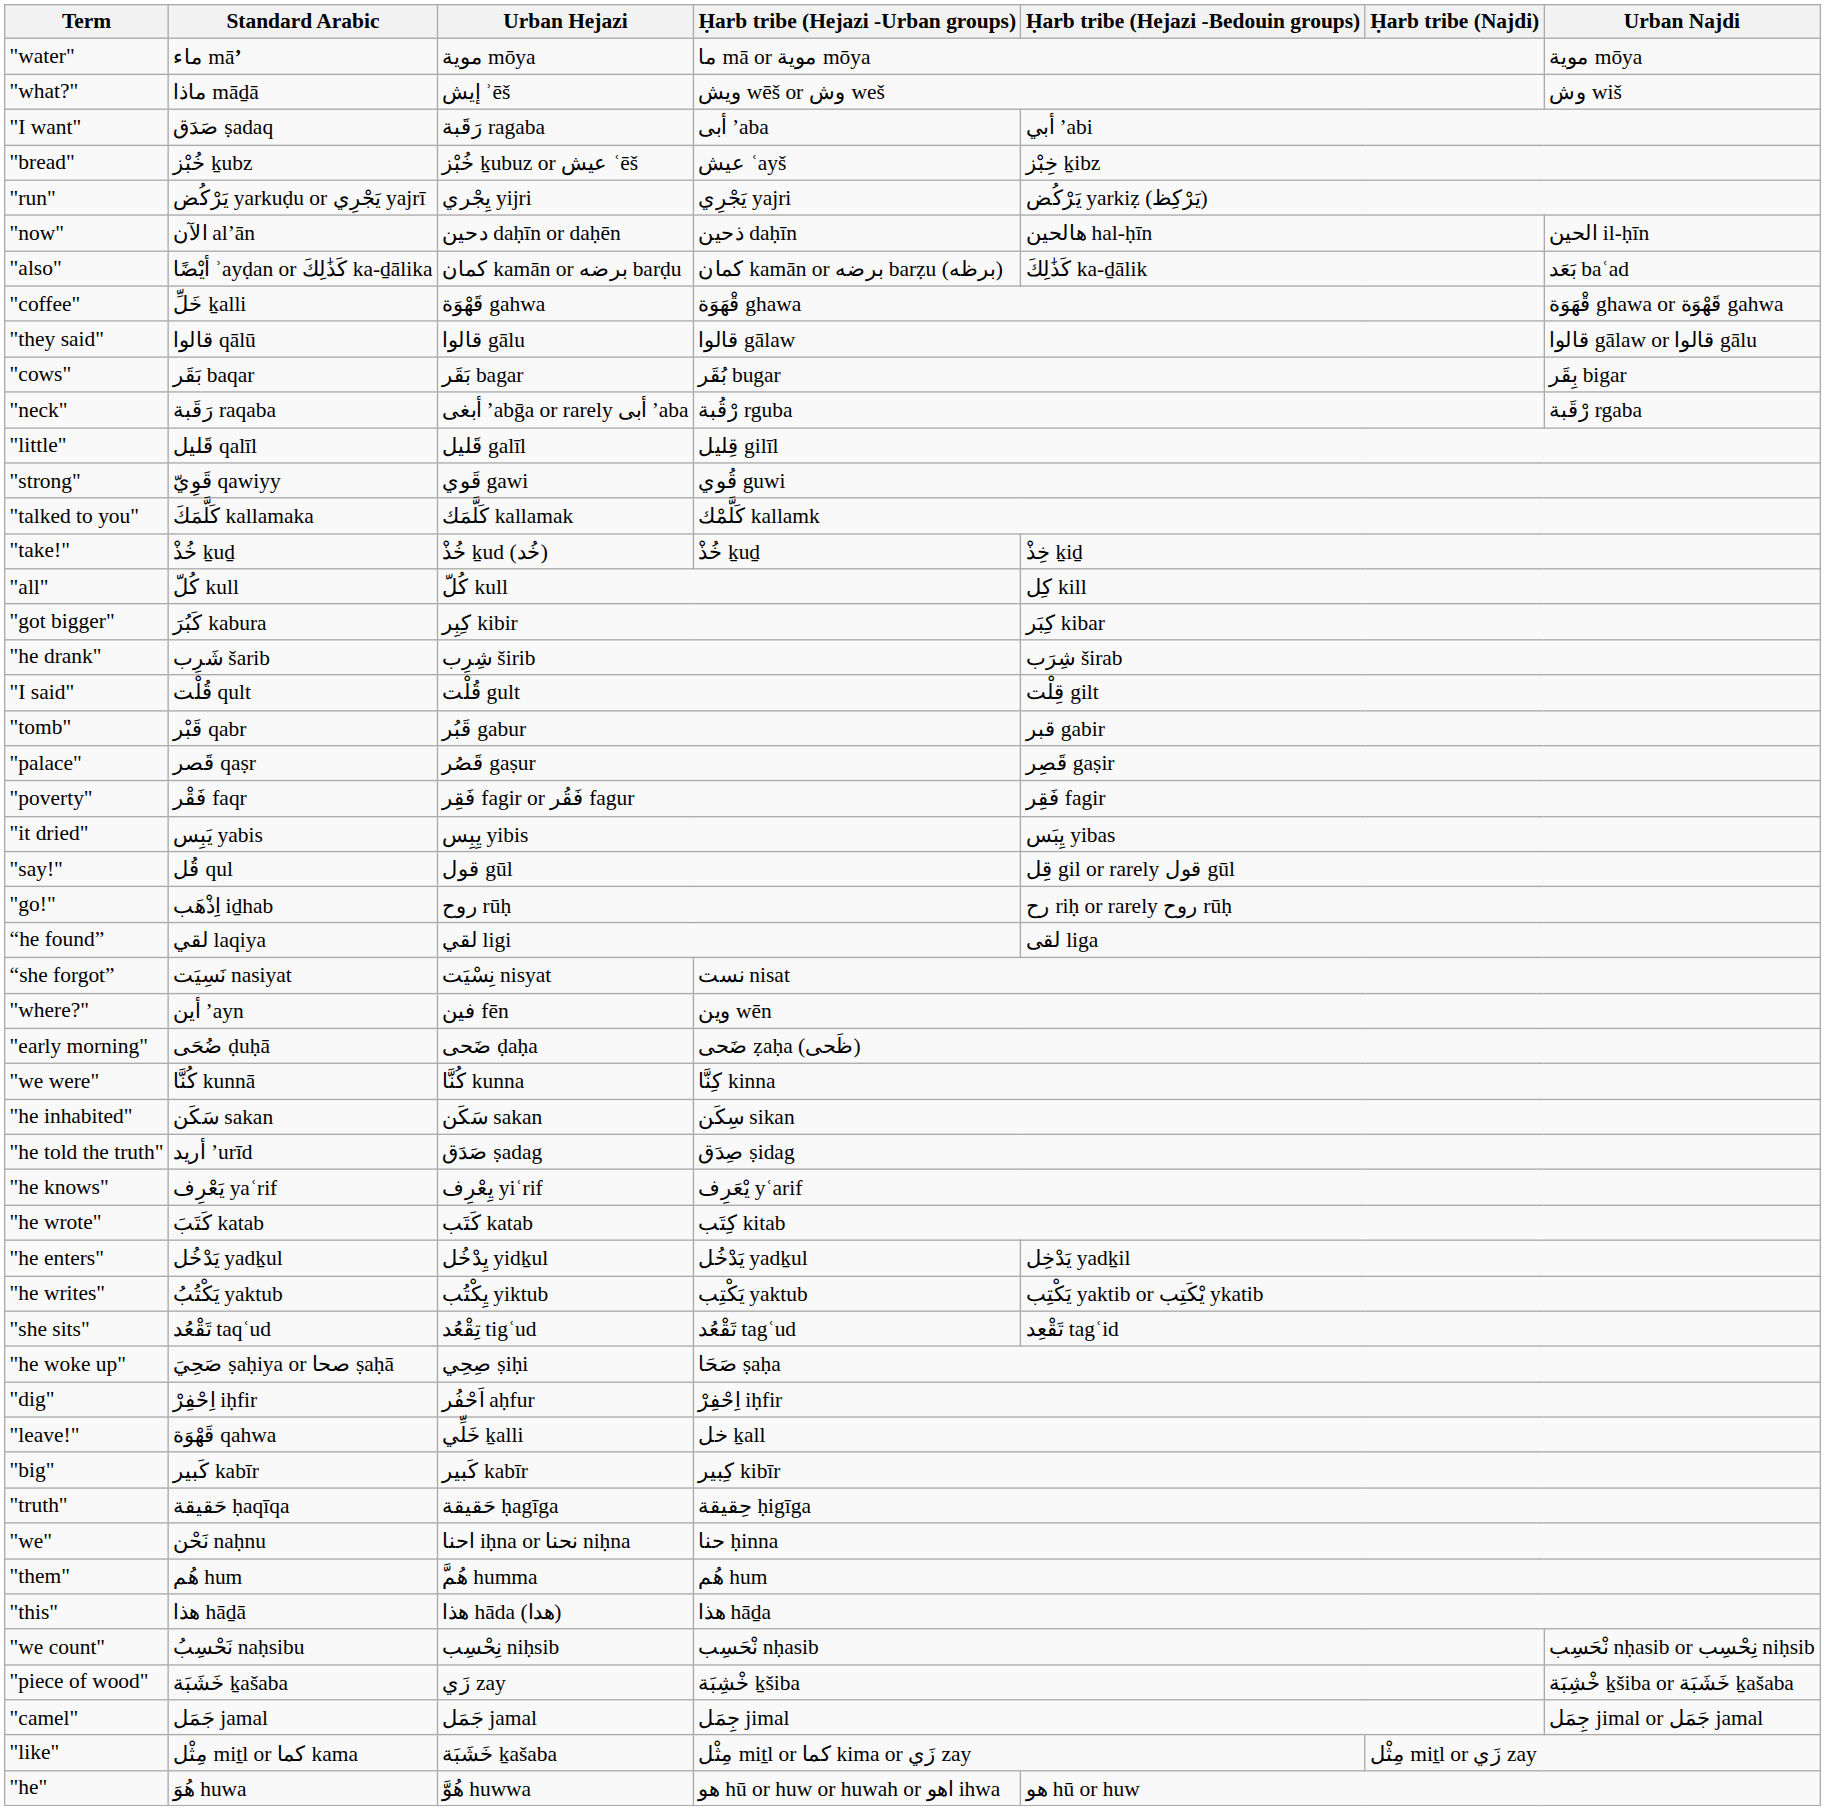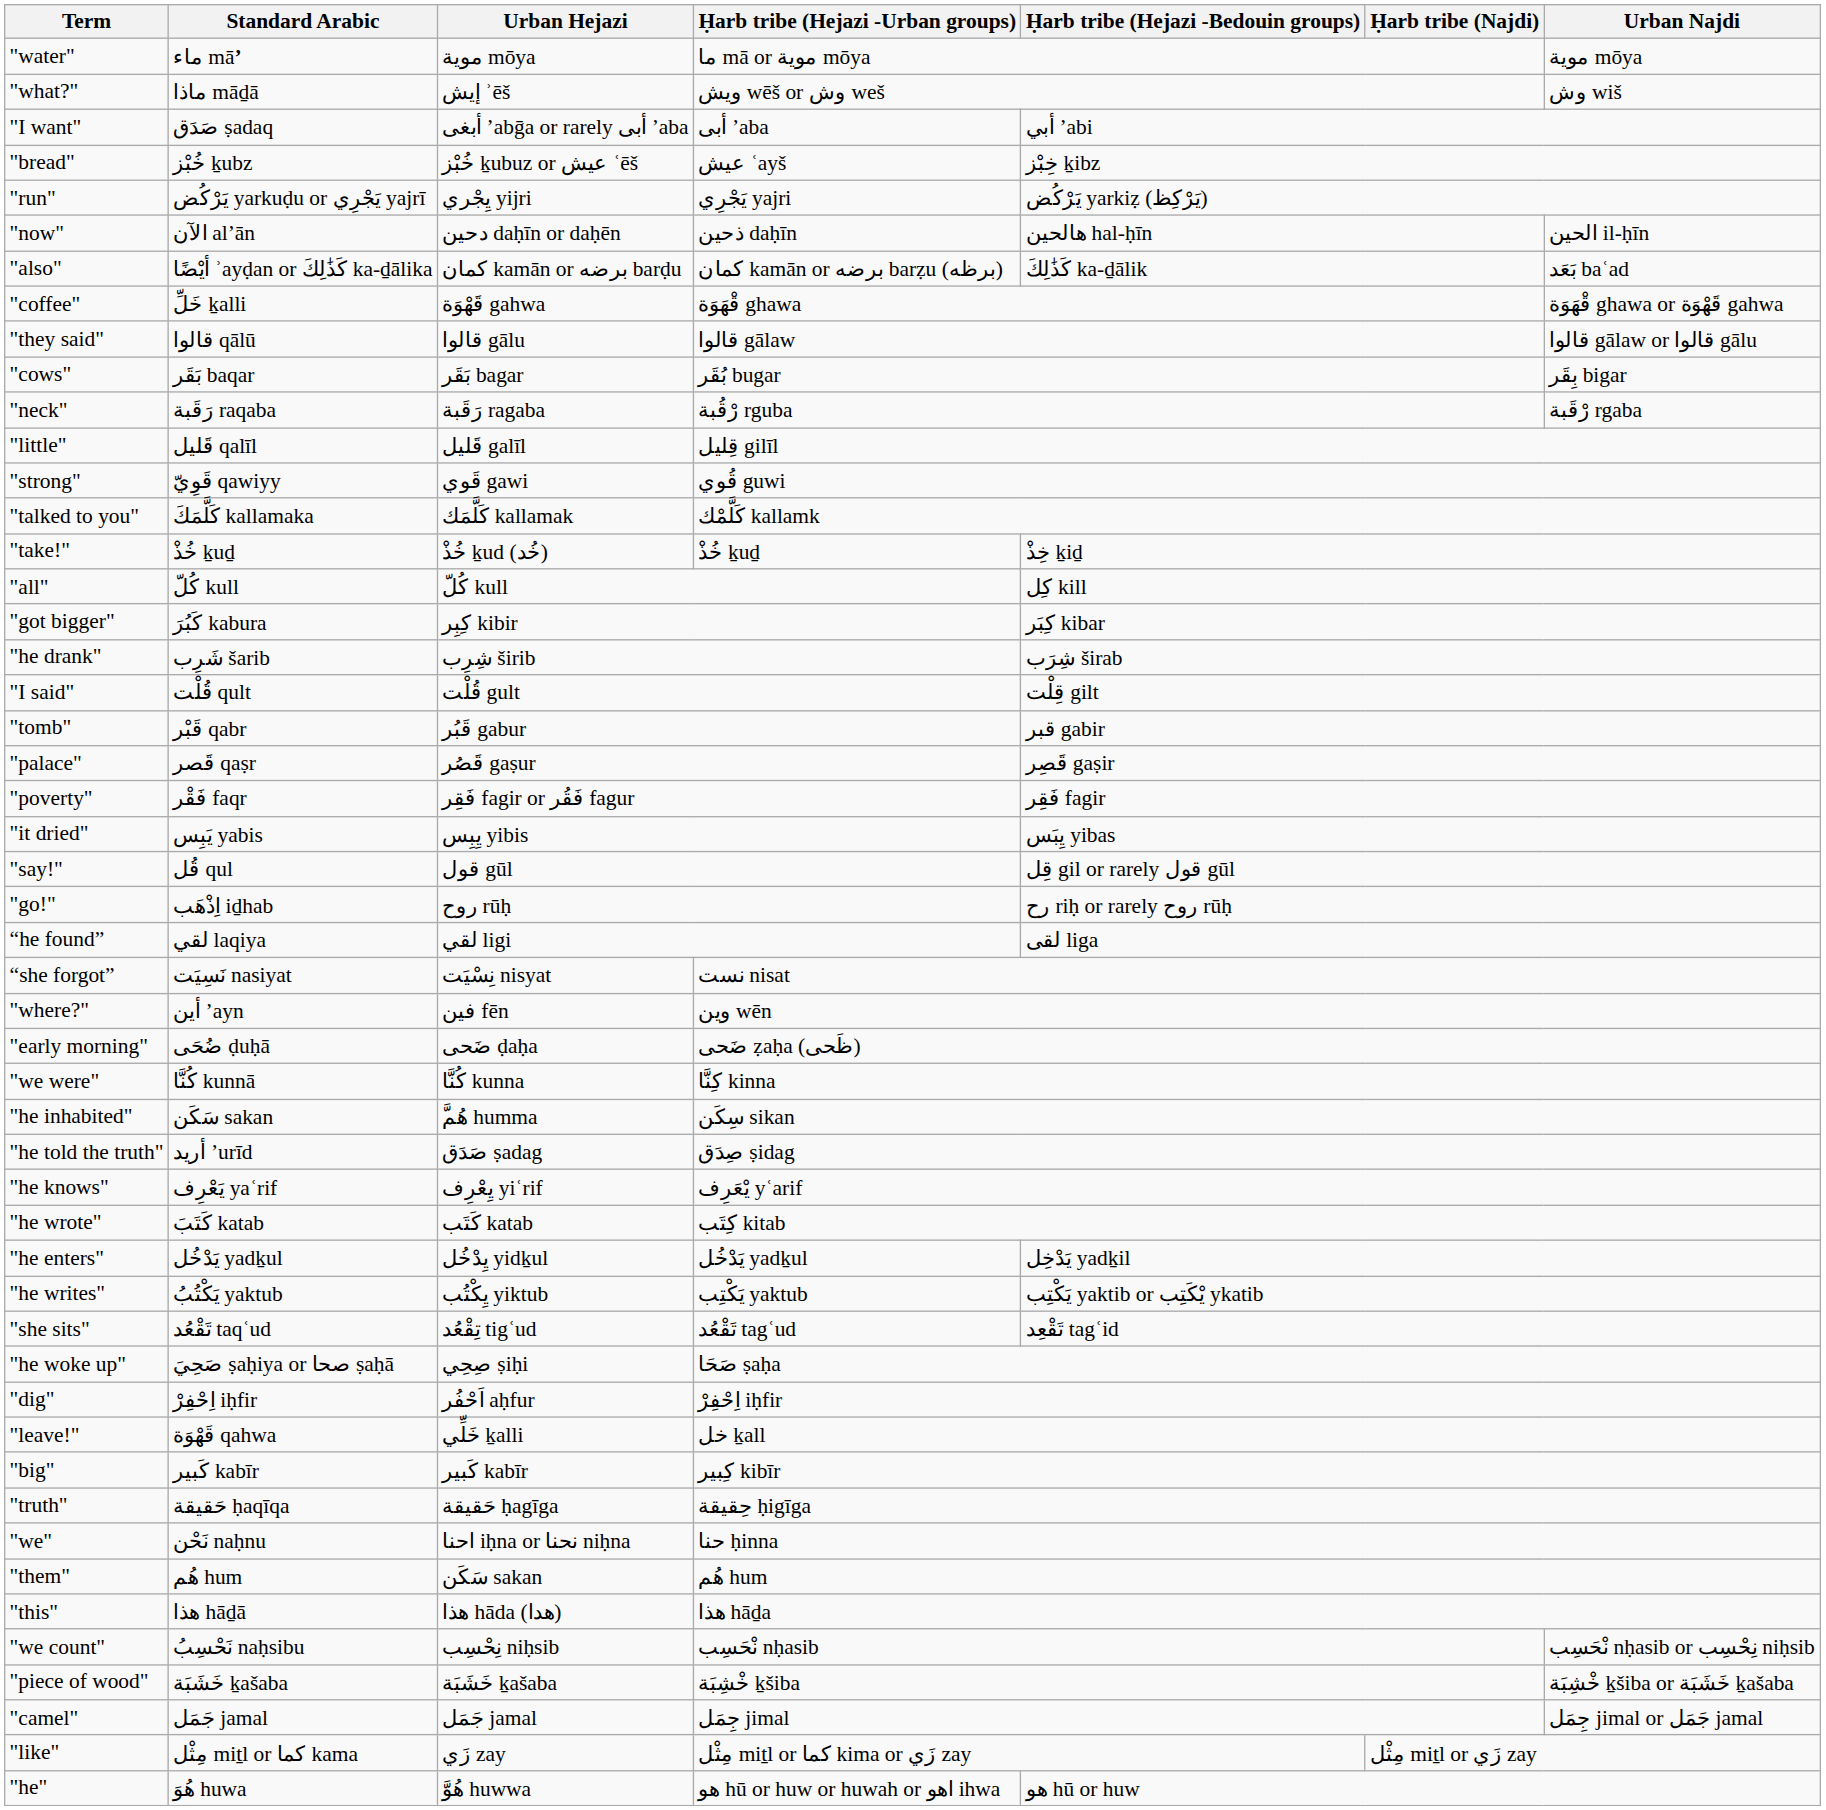 <table class="wikitable sortable">
 <tr>
 <th>Term</th>
 <th>Standard Arabic</th>
 <th>Urban Hejazi</th>
 <th><strong>Ḥarb tribe (</strong>Hejazi -Urban groups)</th>
 <th><strong>Ḥarb tribe (</strong>Hejazi -Bedouin groups)</th>
 <th><strong>Ḥarb tribe (</strong>Najdi)</th>
 <th>Urban Najdi</th>
 </tr>
 <tr>
 <td>"water"</td>
 <td>ماء mā<strong>ʼ</strong></td>
 <td>موية mōya</td>
 <td colspan="3">ما mā or موية mōya</td>
 <td>موية mōya</td>
 </tr>
 <tr>
 <td>"what?"</td>
 <td>ماذا māḏā</td>
 <td>إيش ʾēš</td>
 <td colspan="3">ويش  wēš or وش weš</td>
 <td>وش wiš</td>
 </tr>
 <tr>
 <td>"I want"</td>
 <td>صَدَق ṣadaq</td>
-<td>رَقَبة ragaba</td>
+<td>أبغى ʼabḡa or rarely أبى ʼaba</td>
 <td>أبى ʼaba</td>
 <td colspan="3">أبي ʼabi</td>
 </tr>
 <tr>
 <td>"bread"</td>
 <td>خُبْز ḵubz</td>
 <td>خُبْز ḵubuz or عيش ʿēš</td>
 <td>عيش ʿayš</td>
 <td colspan="3">خِبْز ḵibz</td>
 </tr>
 <tr>
 <td>"run"</td>
 <td>يَرْكُض yarkuḍu or يَجْرِي yajrī</td>
 <td>يِجْري yijri</td>
 <td>يَجْرِي yajri</td>
 <td colspan="3">يَرْكُض yarkiẓ (يَرْكِظ)</td>
 </tr>
 <tr>
 <td>"now"</td>
 <td>الآن alʼān</td>
 <td>دحين daḥīn or daḥēn</td>
 <td>ذحين daḥīn</td>
 <td colspan="2">هالحين hal-ḥīn</td>
 <td>الحين il-ḥīn</td>
 </tr>
 <tr>
 <td>"also"</td>
 <td>أيْضًا ʾayḍan or كَذَٰلِكَ ka-ḏālika</td>
 <td>كمان kamān or برضه barḍu</td>
 <td>كمان kamān or برضه barẓu (برظه)</td>
 <td colspan="2">كَذَٰلِكَ ka-ḏālik</td>
 <td>بَعَد baʿad</td>
 </tr>
 <tr>
 <td>"coffee"</td>
 <td>خَلِّ ḵalli</td>
 <td>قَهْوَة gahwa</td>
 <td colspan="3">قْهَوَة ghawa</td>
 <td>قْهَوَة ghawa or قَهْوَة gahwa</td>
 </tr>
 <tr>
 <td>"they said"</td>
 <td>قالوا qālū</td>
 <td>قالوا gālu</td>
 <td colspan="3">قالوا gālaw</td>
 <td>قالوا gālaw or قالوا gālu</td>
 </tr>
 <tr>
 <td>"cows"</td>
 <td>بَقَر baqar</td>
 <td>بَقَر bagar</td>
 <td colspan="3">بُقَر bugar</td>
 <td>بِقَر bigar</td>
 </tr>
 <tr>
 <td>"neck"</td>
 <td>رَقَبة raqaba</td>
-<td>أبغى ʼabḡa or rarely أبى ʼaba</td>
+<td>رَقَبة ragaba</td>
 <td colspan="3">رْقُبة rguba</td>
 <td>رْقَبة rgaba</td>
 </tr>
 <tr>
 <td>"little"</td>
 <td>قَليل qalīl</td>
 <td>قَليل galīl</td>
 <td colspan="4">قِليل gilīl</td>
 </tr>
 <tr>
 <td>"strong"</td>
 <td>قَوِيّ qawiyy</td>
 <td>قَوي gawi</td>
 <td colspan="4">قُوي guwi</td>
 </tr>
 <tr>
 <td>"talked to you"</td>
 <td>كَلَّمَكَ kallamaka</td>
 <td>كَلَّمَك kallamak</td>
 <td colspan="4">كَلَّمْك kallamk</td>
 </tr>
 <tr>
 <td>"take!"</td>
 <td>خُذْ ḵuḏ</td>
 <td>خُذْ ḵud (خُد)</td>
 <td>خُذْ ḵuḏ</td>
 <td colspan="3">خِذْ ḵiḏ</td>
 </tr>
 <tr>
 <td>"all"</td>
 <td>كُلّ kull</td>
 <td colspan="2">كُلّ kull</td>
 <td colspan="3">كِل kill</td>
 </tr>
 <tr>
 <td>"got bigger"</td>
 <td>كَبُرَ kabura</td>
 <td colspan="2">كِبِر kibir</td>
 <td colspan="3">كِبَر kibar</td>
 </tr>
 <tr>
 <td>"he drank"</td>
 <td>شَرِب šarib</td>
 <td colspan="2">شِرِب širib</td>
 <td colspan="3">شِرَب širab</td>
 </tr>
 <tr>
 <td>"I said"</td>
 <td>قُلْت qult</td>
 <td colspan="2">قُلْت gult</td>
 <td colspan="3">قِلْت gilt</td>
 </tr>
 <tr>
 <td>"tomb"</td>
 <td>قَبْر qabr</td>
 <td colspan="2">قَبُر gabur</td>
 <td colspan="3">قبر gabir</td>
 </tr>
 <tr>
 <td>"palace"</td>
 <td>قَصر qaṣr</td>
 <td colspan="2">قَصُر gaṣur</td>
 <td colspan="3">قَصِر gaṣir</td>
 </tr>
 <tr>
 <td>"poverty"</td>
 <td>فَقْر faqr</td>
 <td colspan="2">فَقِر fagir or فَقُر fagur</td>
 <td colspan="3">فَقِر fagir</td>
 </tr>
 <tr>
 <td>"it dried"</td>
 <td>يَبِس yabis</td>
 <td colspan="2">يِبِس yibis</td>
 <td colspan="3">يِبَس yibas</td>
 </tr>
 <tr>
 <td>"say!"</td>
 <td>قُل qul</td>
 <td colspan="2">قول gūl</td>
 <td colspan="3">قِل gil or rarely قول gūl</td>
 </tr>
 <tr>
 <td>"go!"</td>
 <td>اِذْهَب iḏhab</td>
 <td colspan="2">روح rūḥ</td>
 <td colspan="3">رح riḥ or rarely روح rūḥ</td>
 </tr>
 <tr>
 <td>“he found”</td>
 <td>لقي laqiya</td>
 <td colspan="2">لقي ligi</td>
 <td colspan="3">لقى liga</td>
 </tr>
 <tr>
 <td>“she forgot”</td>
 <td>نَسِيَت nasiyat</td>
 <td>نِسْيَت nisyat</td>
 <td colspan="4">نست nisat</td>
 </tr>
 <tr>
 <td>"where?"</td>
 <td>أين ʼayn</td>
 <td>فين fēn</td>
 <td colspan="4">وين wēn</td>
 </tr>
 <tr>
 <td>"early morning"</td>
 <td>ضُحَى ḍuḥā</td>
 <td>ضَحى ḍaḥa</td>
 <td colspan="4">ضَحى ẓaḥa (ظَحى)</td>
 </tr>
 <tr>
 <td>"we were"</td>
 <td>كُنَّا kunnā</td>
 <td>كُنَّا kunna</td>
 <td colspan="4">كِنَّا kinna</td>
 </tr>
 <tr>
 <td>"he inhabited"</td>
 <td>سَكَن sakan</td>
-<td>سَكَن sakan</td>
+<td>َّهُم humma</td>
 <td colspan="4">سِكَن sikan</td>
 </tr>
 <tr>
 <td>"he told the truth"</td>
 <td>أريد ʼurīd</td>
 <td>صَدَق ṣadag</td>
 <td colspan="4">صِدَق ṣidag</td>
 </tr>
 <tr>
 <td>"he knows"</td>
 <td>يَعْرِف yaʿrif</td>
 <td>يِعْرِف yiʿrif</td>
 <td colspan="4">يْعَرِف yʿarif</td>
 </tr>
 <tr>
 <td>"he wrote"</td>
 <td>كَتَبَ katab</td>
 <td>كَتَب katab</td>
 <td colspan="4">كِتَب kitab</td>
 </tr>
 <tr>
 <td>"he enters"</td>
 <td>يَدْخُل yadḵul</td>
 <td>يِدْخُل yidḵul</td>
 <td>يَدْخُل yadḵul</td>
 <td colspan="3">يَدْخِل yadḵil</td>
 </tr>
 <tr>
 <td>"he writes"</td>
 <td>يَكْتُبُ yaktub</td>
 <td>يِكْتُب yiktub</td>
 <td>يَكْتِب yaktub</td>
 <td colspan="3">يَكْتِب yaktib or يْكَتِب ykatib</td>
 </tr>
 <tr>
 <td>"she sits"</td>
 <td>تَقْعُد taqʿud</td>
 <td>تِقْعُد tigʿud</td>
 <td>تَقْعُد tagʿud</td>
 <td colspan="3">تَقْعِد tagʿid</td>
 </tr>
 <tr>
 <td>"he woke up"</td>
 <td>صَحِيَ ṣaḥiya or صحا ṣaḥā</td>
 <td>صِحِي ṣiḥi</td>
 <td colspan="4">صَحَا ṣaḥa</td>
 </tr>
 <tr>
 <td>"dig"</td>
 <td>اِحْفِرْ iḥfir</td>
 <td>اَحْفُر aḥfur</td>
 <td colspan="4">اِحْفِرْ iḥfir</td>
 </tr>
 <tr>
 <td>"leave!"</td>
 <td>قَهْوَة qahwa</td>
 <td>خَلِّي ḵalli</td>
 <td colspan="4">خل ḵall</td>
 </tr>
 <tr>
 <td>"big"</td>
 <td>كَبير kabīr</td>
 <td>كَبير kabīr</td>
 <td colspan="4">كِبير kibīr</td>
 </tr>
 <tr>
 <td>"truth"</td>
 <td>حَقيقة ḥaqīqa</td>
 <td>حَقيقة ḥagīga</td>
 <td colspan="4">حِقيقة ḥigīga</td>
 </tr>
 <tr>
 <td>"we"</td>
 <td>نَحْن naḥnu</td>
 <td>احنا iḥna or نحنا niḥna</td>
 <td colspan="4">حنا ḥinna</td>
 </tr>
 <tr>
 <td>"them"</td>
 <td>هُم hum</td>
-<td>َّهُم humma</td>
+<td>سَكَن sakan</td>
 <td colspan="4">هُم hum</td>
 </tr>
 <tr>
 <td>"this"</td>
 <td>هذا hāḏā</td>
 <td>هذا hāda (هدا)</td>
 <td colspan="4">هذا hāḏa</td>
 </tr>
 <tr>
 <td>"we count"</td>
 <td>نَحْسِبُ naḥsibu</td>
 <td>نِحْسِب niḥsib</td>
 <td colspan="3">نْحَسِب nḥasib</td>
 <td>نْحَسِب nḥasib or نِحْسِب niḥsib</td>
 </tr>
 <tr>
 <td>"piece of wood"</td>
 <td>خَشَبَة ḵašaba</td>
-<td>زَي zay</td>
+<td>خَشَبَة ḵašaba</td>
 <td colspan="3">خْشِبَة ḵšiba</td>
 <td>خْشِبَة ḵšiba or خَشَبَة ḵašaba</td>
 </tr>
 <tr>
 <td>"camel"</td>
 <td>جَمَل jamal</td>
 <td>جَمَل jamal</td>
 <td colspan="3">جِمَل jimal</td>
 <td>جِمَل jimal or جَمَل jamal</td>
 </tr>
 <tr>
 <td>"like"</td>
 <td>مِثْل miṯl or كما kama</td>
-<td>خَشَبَة ḵašaba</td>
+<td>زَي zay</td>
 <td colspan="2">مِثْل miṯl or كما kima or زَي zay</td>
 <td colspan="2">مِثْل miṯl or زَي zay</td>
 </tr>
 <tr>
 <td>"he"</td>
 <td>هُوَ huwa</td>
 <td>هُوَّ huwwa</td>
 <td>هو hū or huw or huwah or اهو ihwa</td>
 <td colspan="3">هو hū or huw</td>
 </tr>
 </table>
